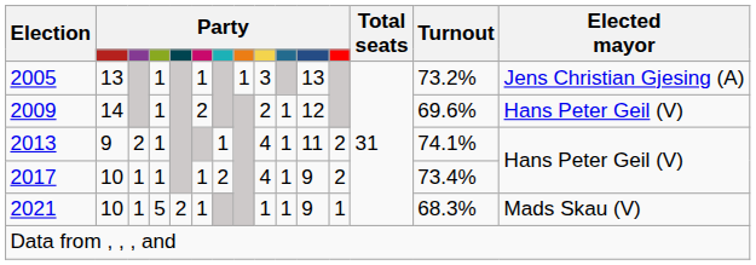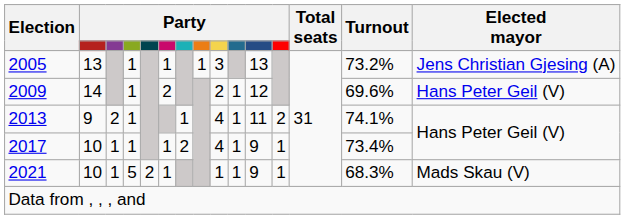 <table class="wikitable">
 <tr>
 <th rowspan="2">Election</th>
 <th colspan="11">Party</th>
 <th rowspan="2">Total<br>seats</th>
 <th rowspan="2">Turnout</th>
 <th rowspan="2">Elected<br>mayor</th>
 </tr>
 <tr>
 <td style="background:#B5211D;"><strong><a href='#'></a></strong></td>
 <td style="background:#843A93;"><strong><a href='#'></a></strong></td>
 <td style="background:#89A920;"><strong><a href='#'></a></strong></td>
 <td style="background:#004450;"><strong><a href='#'></a></strong></td>
 <td style="background:#C9096C;"><strong><a href='#'></a></strong></td>
 <td style="background:#1CB1B7;"><strong><a href='#'></a></strong></td>
 <td style="background:#EC7D14;"><strong><a href='#'></a></strong></td>
 <td style="background:#F4D44D;"><strong><a href='#'></a></strong></td>
 <td style="background:#236B8E;"><strong><a href='#'></a></strong></td>
 <td style="background:#254C85;"><strong><a href='#'></a></strong></td>
 <td style="background:#FF0000;"><strong><a href='#'></a></strong></td>
 </tr>
 <tr>
 <td><a href='#'>2005</a></td>
 <td>13</td>
 <td style="background:#CDC9C9;" rowspan="2"></td>
 <td>1</td>
 <td style="background:#CDC9C9;" rowspan="4"></td>
 <td>1</td>
 <td style="background:#CDC9C9;" rowspan="2"></td>
 <td>1</td>
 <td>3</td>
 <td style="background:#CDC9C9;"></td>
 <td>13</td>
 <td style="background:#CDC9C9;" rowspan="2"></td>
 <td rowspan="5">31</td>
 <td>73.2%</td>
 <td><a href='#'>Jens Christian Gjesing</a> (A)</td>
 </tr>
 <tr>
 <td><a href='#'>2009</a></td>
 <td>14</td>
 <td>1</td>
 <td>2</td>
 <td style="background:#CDC9C9;" rowspan="4"></td>
 <td>2</td>
 <td>1</td>
 <td>12</td>
 <td>69.6%</td>
 <td><a href='#'>Hans Peter Geil</a> (V)</td>
 </tr>
 <tr>
 <td><a href='#'>2013</a></td>
 <td>9</td>
 <td>2</td>
 <td>1</td>
 <td style="background:#CDC9C9;"></td>
 <td>1</td>
 <td>4</td>
 <td>1</td>
 <td>11</td>
 <td>2</td>
 <td>74.1%</td>
 <td rowspan="2">Hans Peter Geil (V)</td>
 </tr>
 <tr>
 <td><a href='#'>2017</a></td>
 <td>10</td>
 <td>1</td>
 <td>1</td>
 <td>1</td>
 <td>2</td>
 <td>4</td>
 <td>1</td>
 <td>9</td>
-<td>2</td>
+<td>1</td>
 <td>73.4%</td>
 </tr>
 <tr>
 <td><a href='#'>2021</a></td>
 <td>10</td>
 <td>1</td>
 <td>5</td>
 <td>2</td>
 <td>1</td>
 <td style="background:#CDC9C9;"></td>
 <td>1</td>
 <td>1</td>
 <td>9</td>
 <td>1</td>
 <td>68.3%</td>
 <td>Mads Skau (V)</td>
 </tr>
 <tr>
 <td colspan="15">Data from , , ,  and </td>
 </tr>
 </table>
